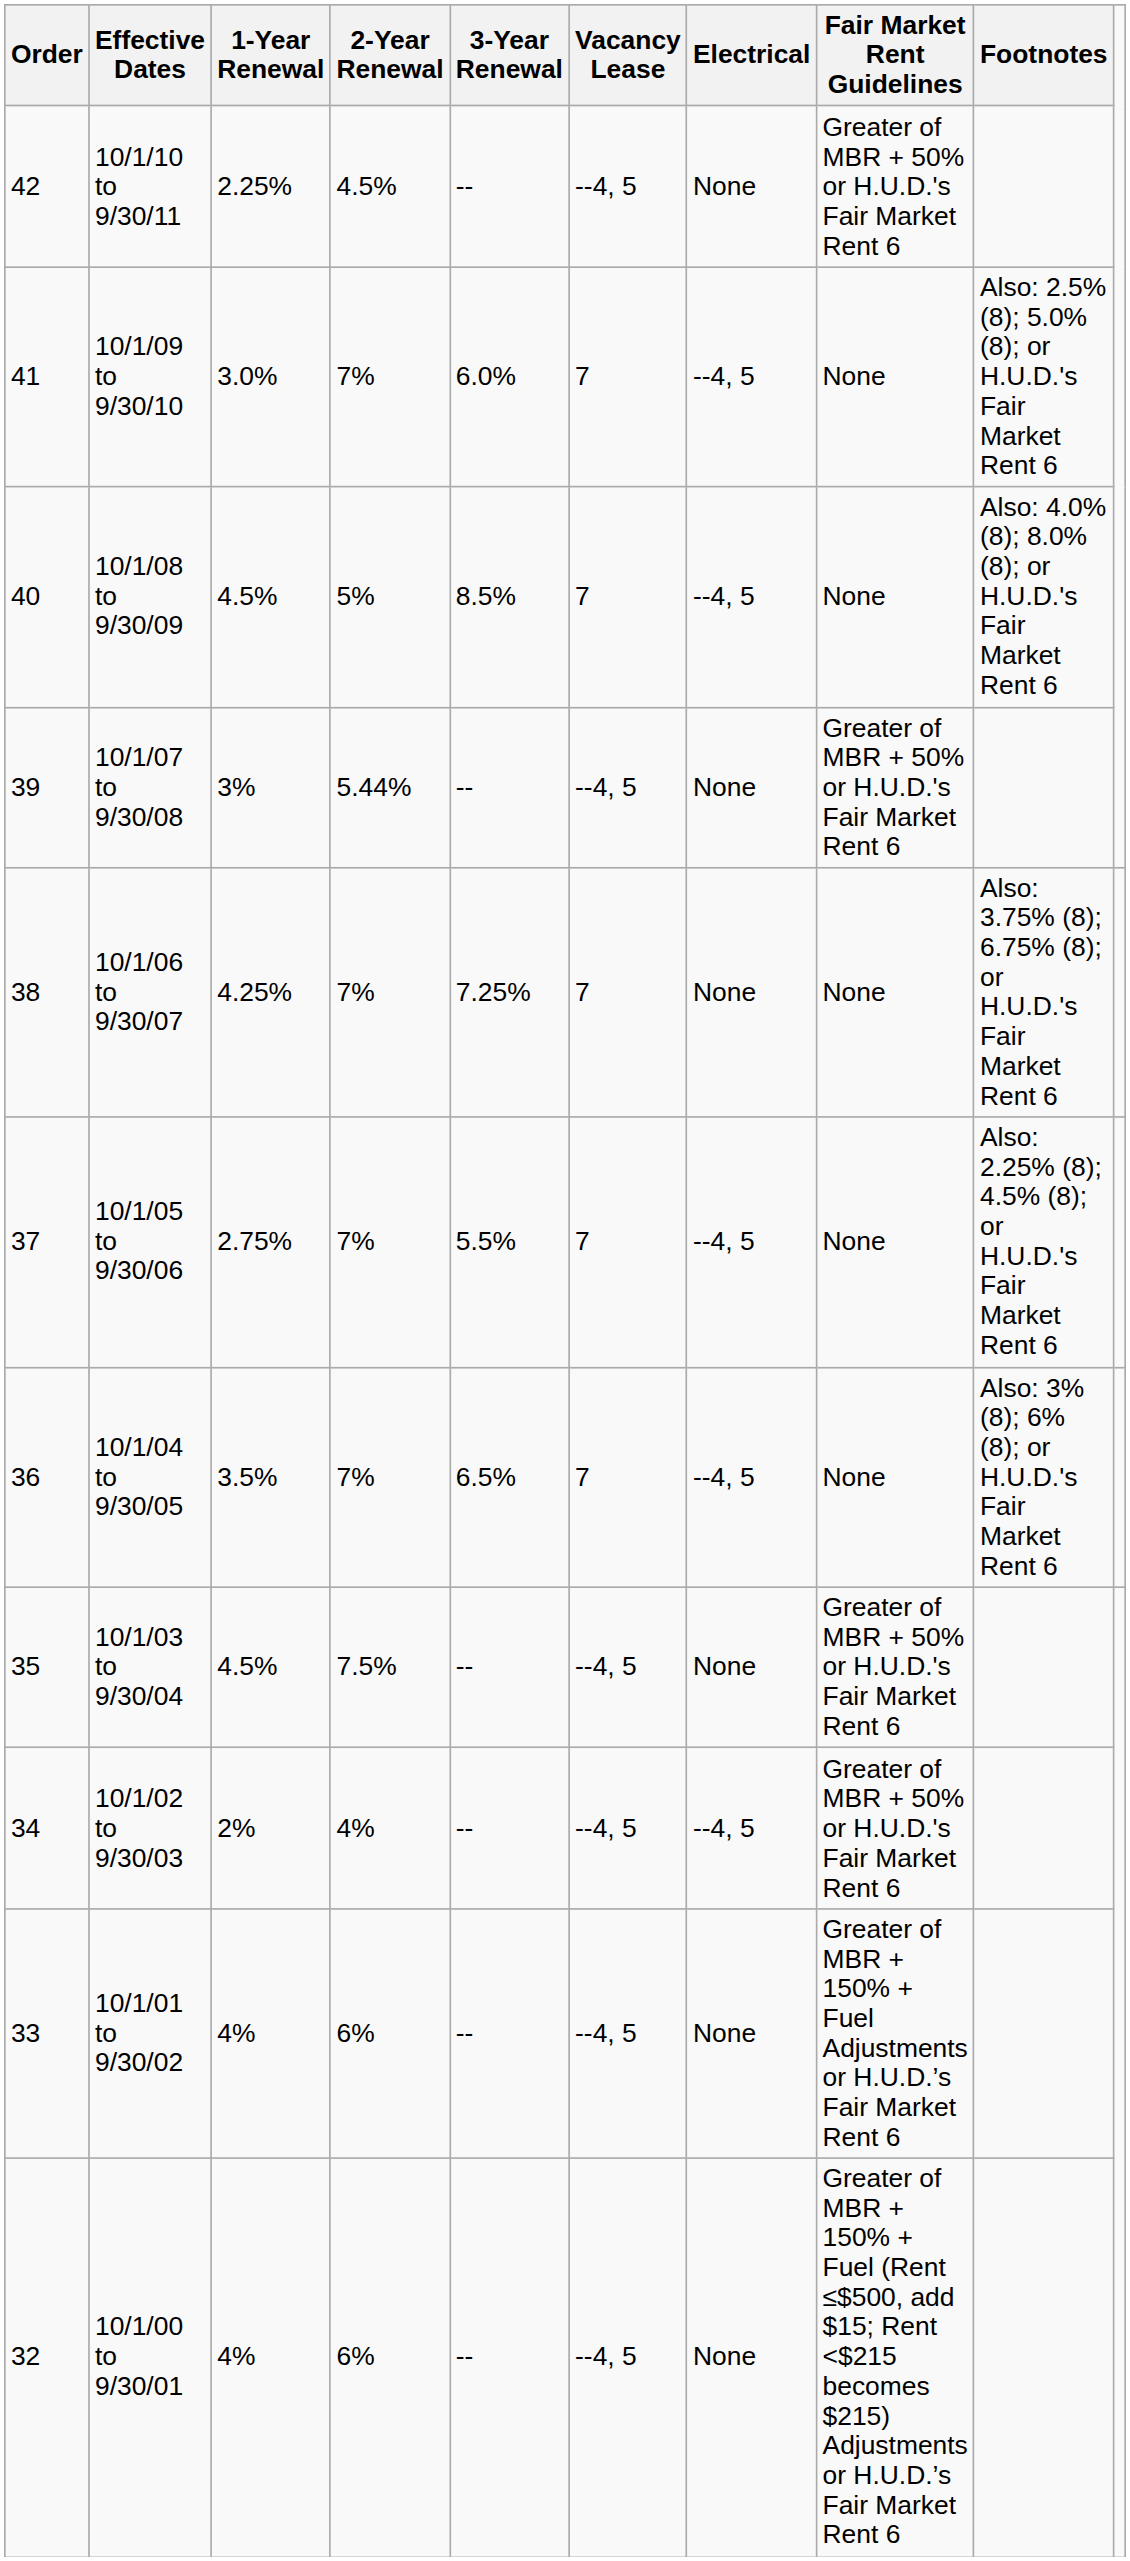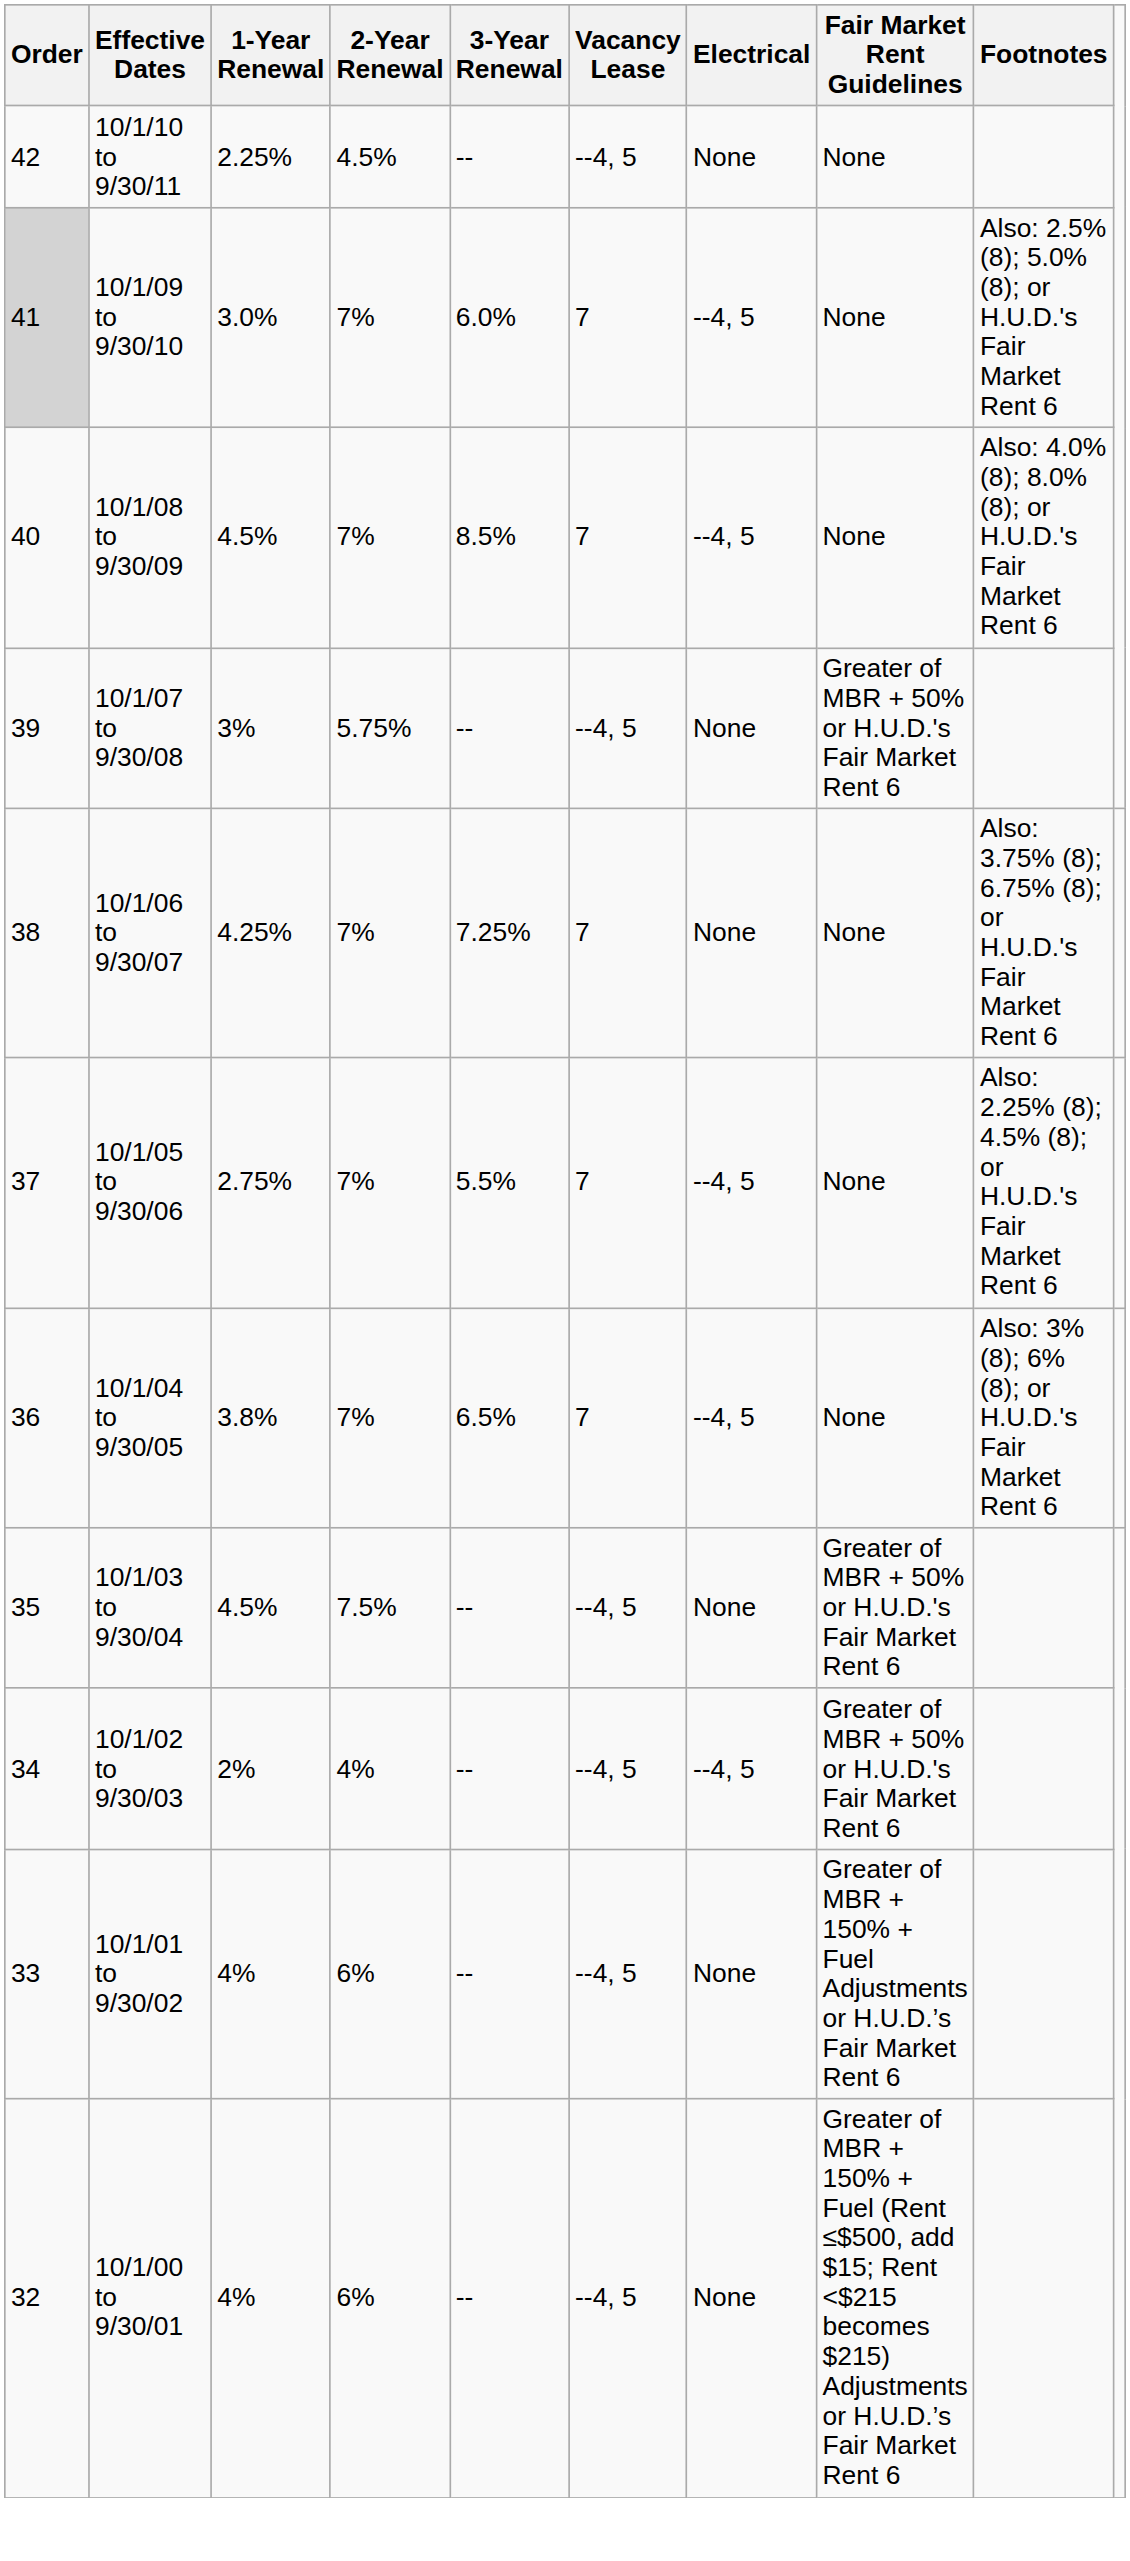 <table class="wikitable">
 <tr>
 <th>Order</th>
 <th>Effective Dates</th>
 <th>1‑Year Renewal</th>
 <th>2‑Year Renewal</th>
 <th>3‑Year Renewal</th>
 <th>Vacancy Lease</th>
 <th>Electrical</th>
 <th>Fair Market Rent Guidelines</th>
 <th>Footnotes</th>
 </tr>
 <tr>
 <td>42</td>
 <td>10/1/10 to 9/30/11</td>
 <td>2.25%</td>
 <td>4.5%</td>
 <td>--</td>
 <td>--4, 5</td>
 <td>None</td>
-<td>Greater of MBR + 50% or H.U.D.'s Fair Market Rent 6</td>
+<td>None</td>
 <td></td>
 </tr>
 <tr>
-<td>41</td>
+<td style="background: lightgrey;">41</td>
 <td>10/1/09 to 9/30/10</td>
 <td>3.0%</td>
 <td>7%</td>
 <td>6.0%</td>
 <td>7</td>
 <td>--4, 5</td>
 <td>None</td>
 <td>Also: 2.5% (8); 5.0% (8); or H.U.D.'s Fair Market Rent 6</td>
 </tr>
 <tr>
 <td>40</td>
 <td>10/1/08 to 9/30/09</td>
 <td>4.5%</td>
-<td>5%</td>
+<td>7%</td>
 <td>8.5%</td>
 <td>7</td>
 <td>--4, 5</td>
 <td>None</td>
 <td>Also: 4.0% (8); 8.0% (8); or H.U.D.'s Fair Market Rent 6</td>
 </tr>
 <tr>
 <td>39</td>
 <td>10/1/07 to 9/30/08</td>
 <td>3%</td>
-<td>5.44%</td>
+<td>5.75%</td>
 <td>--</td>
 <td>--4, 5</td>
 <td>None</td>
 <td>Greater of MBR + 50% or H.U.D.'s Fair Market Rent 6</td>
 <td></td>
 </tr>
 <tr>
 <td>38</td>
 <td>10/1/06 to 9/30/07</td>
 <td>4.25%</td>
 <td>7%</td>
 <td>7.25%</td>
 <td>7</td>
 <td>None</td>
 <td>None</td>
 <td>Also: 3.75% (8); 6.75% (8); or H.U.D.'s Fair Market Rent 6</td>
 <td></td>
 </tr>
 <tr>
 <td>37</td>
 <td>10/1/05 to 9/30/06</td>
 <td>2.75%</td>
 <td>7%</td>
 <td>5.5%</td>
 <td>7</td>
 <td>--4, 5</td>
 <td>None</td>
 <td>Also: 2.25% (8); 4.5% (8); or H.U.D.'s Fair Market Rent 6</td>
 <td></td>
 </tr>
 <tr>
 <td>36</td>
 <td>10/1/04 to 9/30/05</td>
-<td>3.5%</td>
+<td>3.8%</td>
 <td>7%</td>
 <td>6.5%</td>
 <td>7</td>
 <td>--4, 5</td>
 <td>None</td>
 <td>Also: 3% (8); 6% (8); or H.U.D.'s Fair Market Rent 6</td>
 <td></td>
 </tr>
 <tr>
 <td>35</td>
 <td>10/1/03 to 9/30/04</td>
 <td>4.5%</td>
 <td>7.5%</td>
 <td>--</td>
 <td>--4, 5</td>
 <td>None</td>
 <td>Greater of MBR + 50% or H.U.D.'s Fair Market Rent 6</td>
 <td></td>
 </tr>
 <tr>
 <td>34</td>
 <td>10/1/02 to 9/30/03</td>
 <td>2%</td>
 <td>4%</td>
 <td>--</td>
 <td>--4, 5</td>
 <td>--4, 5</td>
 <td>Greater of MBR + 50% or H.U.D.'s Fair Market Rent 6</td>
 <td></td>
 </tr>
 <tr>
 <td>33</td>
 <td>10/1/01 to 9/30/02</td>
 <td>4%</td>
 <td>6%</td>
 <td>--</td>
 <td>--4, 5</td>
 <td>None</td>
 <td>Greater of MBR + 150% + Fuel Adjustments or H.U.D.’s Fair Market Rent 6</td>
 <td></td>
 </tr>
 <tr>
 <td>32</td>
 <td>10/1/00 to 9/30/01</td>
 <td>4%</td>
 <td>6%</td>
 <td>--</td>
 <td>--4, 5</td>
 <td>None</td>
 <td>Greater of MBR + 150% + Fuel (Rent ≤$500, add $15; Rent <$215 becomes $215) Adjustments or H.U.D.’s Fair Market Rent 6</td>
 <td></td>
 </tr>
 </table>
